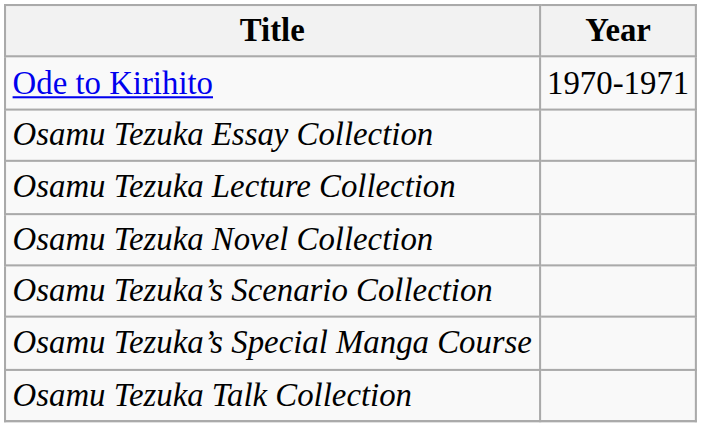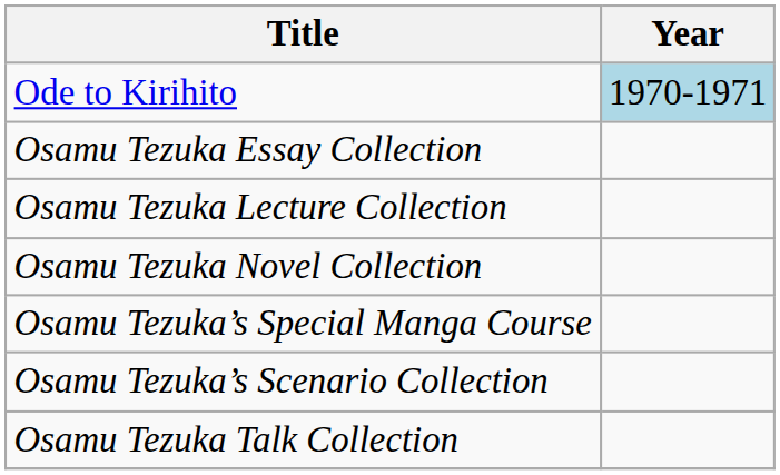 <table class="wikitable">
 <tr>
 <th>Title</th>
 <th>Year</th>
 </tr>
 <tr>
 <td><a href='#'>Ode to Kirihito</a></td>
-<td>1970-1971</td>
+<td style="background: lightblue;">1970-1971</td>
 </tr>
 <tr>
 <td><em>Osamu Tezuka Essay Collection</em></td>
 <td></td>
 </tr>
 <tr>
 <td><em>Osamu Tezuka Lecture Collection</em></td>
 <td></td>
 </tr>
 <tr>
 <td><em>Osamu Tezuka Novel Collection</em></td>
 <td></td>
 </tr>
 <tr>
-<td><em>Osamu Tezuka’s Scenario Collection</em></td>
+<td><em>Osamu Tezuka’s Special Manga Course</em></td>
 <td></td>
 </tr>
 <tr>
-<td><em>Osamu Tezuka’s Special Manga Course</em></td>
+<td><em>Osamu Tezuka’s Scenario Collection</em></td>
 <td></td>
 </tr>
 <tr>
 <td><em>Osamu Tezuka Talk Collection</em></td>
 <td></td>
 </tr>
 <tr>
 </tr>
 </table>
